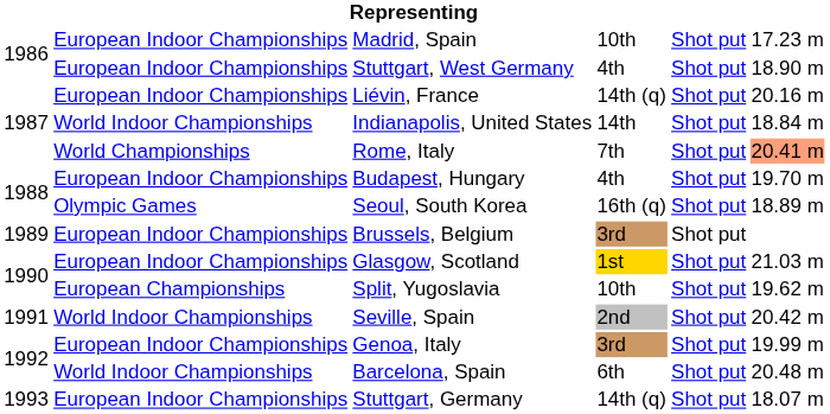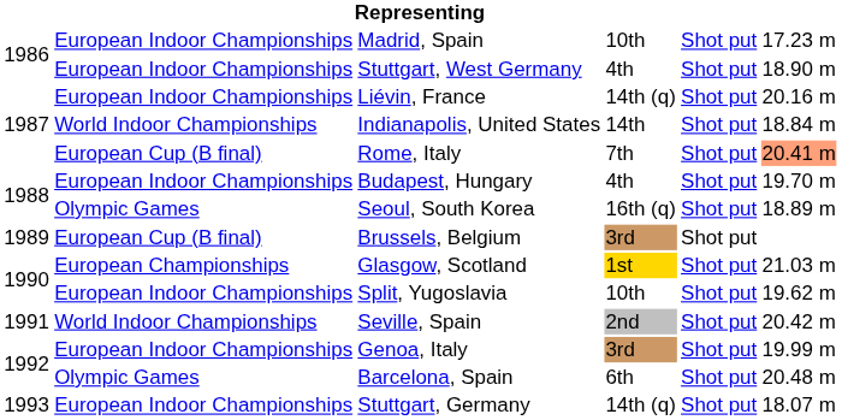 <table>
 <tr>
 <th colspan="6">Representing </th>
 </tr>
 <tr>
 <td rowspan=2>1986</td>
 <td><a href='#'>European Indoor Championships</a></td>
 <td><a href='#'>Madrid</a>, Spain</td>
 <td>10th</td>
 <td><a href='#'>Shot put</a></td>
 <td>17.23 m</td>
 </tr>
 <tr>
 <td><a href='#'>European Indoor Championships</a></td>
 <td><a href='#'>Stuttgart</a>, <a href='#'>West Germany</a></td>
 <td>4th</td>
 <td><a href='#'>Shot put</a></td>
 <td>18.90 m</td>
 </tr>
 <tr>
 <td rowspan=3>1987</td>
 <td><a href='#'>European Indoor Championships</a></td>
 <td><a href='#'>Liévin</a>, France</td>
 <td>14th (q)</td>
 <td><a href='#'>Shot put</a></td>
 <td>20.16 m</td>
 </tr>
 <tr>
 <td><a href='#'>World Indoor Championships</a></td>
 <td><a href='#'>Indianapolis</a>, United States</td>
 <td>14th</td>
 <td><a href='#'>Shot put</a></td>
 <td>18.84 m</td>
 </tr>
 <tr>
-<td><a href='#'>World Championships</a></td>
+<td><a href='#'>European Cup (B final)</a></td>
 <td><a href='#'>Rome</a>, Italy</td>
 <td>7th</td>
 <td><a href='#'>Shot put</a></td>
 <td style="background: lightsalmon;">20.41 m</td>
 </tr>
 <tr>
 <td rowspan=2>1988</td>
 <td><a href='#'>European Indoor Championships</a></td>
 <td><a href='#'>Budapest</a>, Hungary</td>
 <td>4th</td>
 <td><a href='#'>Shot put</a></td>
 <td>19.70 m</td>
 </tr>
 <tr>
 <td><a href='#'>Olympic Games</a></td>
 <td><a href='#'>Seoul</a>, South Korea</td>
 <td>16th (q)</td>
 <td><a href='#'>Shot put</a></td>
 <td>18.89 m</td>
 </tr>
 <tr>
 <td>1989</td>
-<td><a href='#'>European Indoor Championships</a></td>
+<td><a href='#'>European Cup (B final)</a></td>
 <td><a href='#'>Brussels</a>, Belgium</td>
 <td bgcolor=cc9966>3rd</td>
 <td>Shot put</td>
 <td></td>
 </tr>
 <tr>
 <td rowspan=2>1990</td>
-<td><a href='#'>European Indoor Championships</a></td>
+<td><a href='#'>European Championships</a></td>
 <td><a href='#'>Glasgow</a>, Scotland</td>
 <td bgcolor=gold>1st</td>
 <td><a href='#'>Shot put</a></td>
 <td>21.03 m</td>
 </tr>
 <tr>
-<td><a href='#'>European Championships</a></td>
+<td><a href='#'>European Indoor Championships</a></td>
 <td><a href='#'>Split</a>, Yugoslavia</td>
 <td>10th</td>
 <td><a href='#'>Shot put</a></td>
 <td>19.62 m</td>
 </tr>
 <tr>
 <td>1991</td>
 <td><a href='#'>World Indoor Championships</a></td>
 <td><a href='#'>Seville</a>, Spain</td>
 <td bgcolor=silver>2nd</td>
 <td><a href='#'>Shot put</a></td>
 <td>20.42 m</td>
 </tr>
 <tr>
 <td rowspan=2>1992</td>
 <td><a href='#'>European Indoor Championships</a></td>
 <td><a href='#'>Genoa</a>, Italy</td>
 <td bgcolor=cc9966>3rd</td>
 <td><a href='#'>Shot put</a></td>
 <td>19.99 m</td>
 </tr>
 <tr>
-<td><a href='#'>World Indoor Championships</a></td>
+<td><a href='#'>Olympic Games</a></td>
 <td><a href='#'>Barcelona</a>, Spain</td>
 <td>6th</td>
 <td><a href='#'>Shot put</a></td>
 <td>20.48 m</td>
 </tr>
 <tr>
 <td>1993</td>
 <td><a href='#'>European Indoor Championships</a></td>
 <td><a href='#'>Stuttgart</a>, Germany</td>
 <td>14th (q)</td>
 <td><a href='#'>Shot put</a></td>
 <td>18.07 m</td>
 </tr>
 </table>
